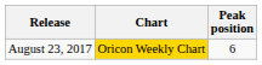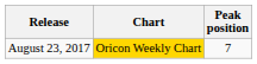 <table class="wikitable">
 <tr>
 <th>Release</th>
 <th>Chart</th>
 <th>Peak<br>position</th>
 </tr>
 <tr>
 <td>August 23, 2017</td>
 <td style="background: gold;">Oricon Weekly Chart</td>
-<td align="center">6</td>
+<td align="center">7</td>
 </tr>
 </table>
